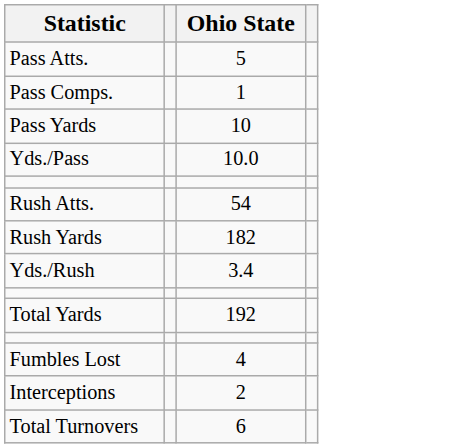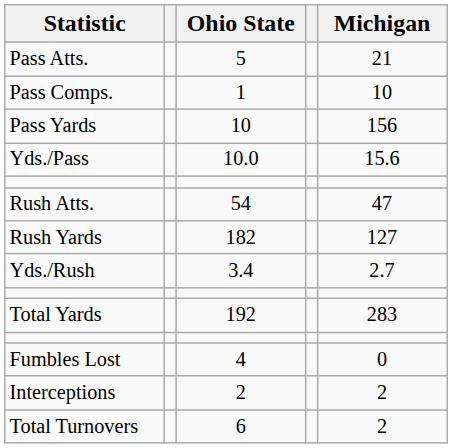 <table class="wikitable">
 <tr>
 <th scope="col" align="left" width="100px">Statistic</th>
 <th></th>
 <th scope="col" text-align="center" width="80px">Ohio State</th>
 <th></th>
+<th scope="col" text-align="center" width="80px">Michigan</th>
 </tr>
 <tr>
 <td style="font-size:85%;">Pass Atts.</td>
 <td></td>
 <td style="text-align: center; font-size:85%;">5</td>
 <td></td>
+<td style="text-align: center; font-size:85%;">21</td>
 </tr>
 <tr>
 <td style="font-size:85%;">Pass Comps.</td>
 <td></td>
 <td style="text-align: center; font-size:85%;">1</td>
 <td></td>
+<td style="text-align: center; font-size:85%;">10</td>
 </tr>
 <tr>
 <td style="font-size:85%;">Pass Yards</td>
 <td></td>
 <td style="text-align: center; font-size:85%;">10</td>
 <td></td>
+<td style="text-align: center; font-size:85%;">156</td>
 </tr>
 <tr>
 <td style="font-size:85%;">Yds./Pass</td>
 <td></td>
 <td style="text-align: center; font-size:85%;">10.0</td>
 <td></td>
+<td style="text-align: center; font-size:85%;">15.6</td>
 </tr>
 <tr>
+<td></td>
 <td></td>
 <td></td>
 <td></td>
 <td></td>
 </tr>
 <tr>
 <td style="font-size:85%;">Rush Atts.</td>
 <td></td>
 <td style="text-align: center; font-size:85%;">54</td>
 <td></td>
+<td style="text-align: center; font-size:85%;">47</td>
 </tr>
 <tr>
 <td style="font-size:85%;">Rush Yards</td>
 <td></td>
 <td style="text-align: center; font-size:85%;">182</td>
 <td></td>
+<td style="text-align: center; font-size:85%;">127</td>
 </tr>
 <tr>
 <td style="font-size:85%;">Yds./Rush</td>
 <td></td>
 <td style="text-align: center; font-size:85%;">3.4</td>
 <td></td>
+<td style="text-align: center; font-size:85%;">2.7</td>
 </tr>
 <tr>
+<td></td>
 <td></td>
 <td></td>
 <td></td>
 <td></td>
 </tr>
 <tr>
 <td style="font-size:85%;">Total Yards</td>
 <td></td>
 <td style="text-align: center; font-size:85%;">192</td>
 <td></td>
+<td style="text-align: center; font-size:85%;">283</td>
 </tr>
 <tr>
+<td></td>
 <td></td>
 <td></td>
 <td></td>
 <td></td>
 </tr>
 <tr>
 <td style="font-size:85%;">Fumbles Lost</td>
 <td></td>
 <td style="text-align: center; font-size:85%;">4</td>
 <td></td>
+<td style="text-align: center; font-size:85%;">0</td>
 </tr>
 <tr>
 <td style="font-size:85%;">Interceptions</td>
 <td></td>
 <td style="text-align: center; font-size:85%;">2</td>
 <td></td>
+<td style="text-align: center; font-size:85%;">2</td>
 </tr>
 <tr>
 <td style="font-size:85%;">Total Turnovers</td>
 <td></td>
 <td style="text-align: center; font-size:85%;">6</td>
 <td></td>
+<td style="text-align: center; font-size:85%;">2</td>
 </tr>
 </table>
